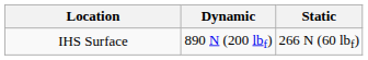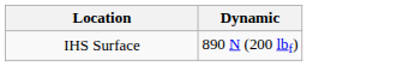 <table class="wikitable" style="font-size: 95%; text-align: center;">
 <tr>
 <th rowspan=1 style="width:12em">Location</th>
 <th rowspan=1>Dynamic</th>
-<th rowspan=1>Static</th>
 </tr>
 <tr>
 <td>IHS Surface</td>
 <td>890 <a href='#'>N</a> (200 <a href='#'>lb<sub>f</sub></a>)</td>
-<td>266 N (60 lb<sub>f</sub>)</td>
 </tr>
 </table>
